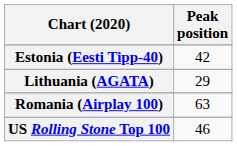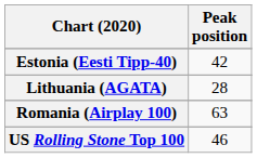 <table class="wikitable sortable plainrowheaders" style="text-align:center;">
 <tr>
 <th scope="col">Chart (2020)</th>
 <th scope="col">Peak<br>position</th>
 </tr>
 <tr>
 </tr>
 <tr>
 </tr>
 <tr>
 </tr>
 <tr>
 </tr>
 <tr>
 </tr>
 <tr>
 </tr>
 <tr>
 </tr>
 <tr>
 </tr>
 <tr>
 </tr>
 <tr>
 <th scope="row">Estonia (<a href='#'>Eesti Tipp-40</a>)</th>
 <td>42</td>
 </tr>
 <tr>
 </tr>
 <tr>
 <th scope="row">Lithuania (<a href='#'>AGATA</a>)</th>
-<td>29</td>
+<td>28</td>
 </tr>
 <tr>
 </tr>
 <tr>
 </tr>
 <tr>
 </tr>
 <tr>
 </tr>
 <tr>
 </tr>
 <tr>
 <th scope="row">Romania (<a href='#'>Airplay 100</a>)</th>
 <td>63</td>
 </tr>
 <tr>
 </tr>
 <tr>
 </tr>
 <tr>
 </tr>
 <tr>
 </tr>
 <tr>
 </tr>
 <tr>
 </tr>
 <tr>
 </tr>
 <tr>
 </tr>
 <tr>
 </tr>
 <tr>
 </tr>
 <tr>
 <th scope="row">US <a href='#'><em>Rolling Stone</em> Top 100</a></th>
 <td>46</td>
 </tr>
 </table>
